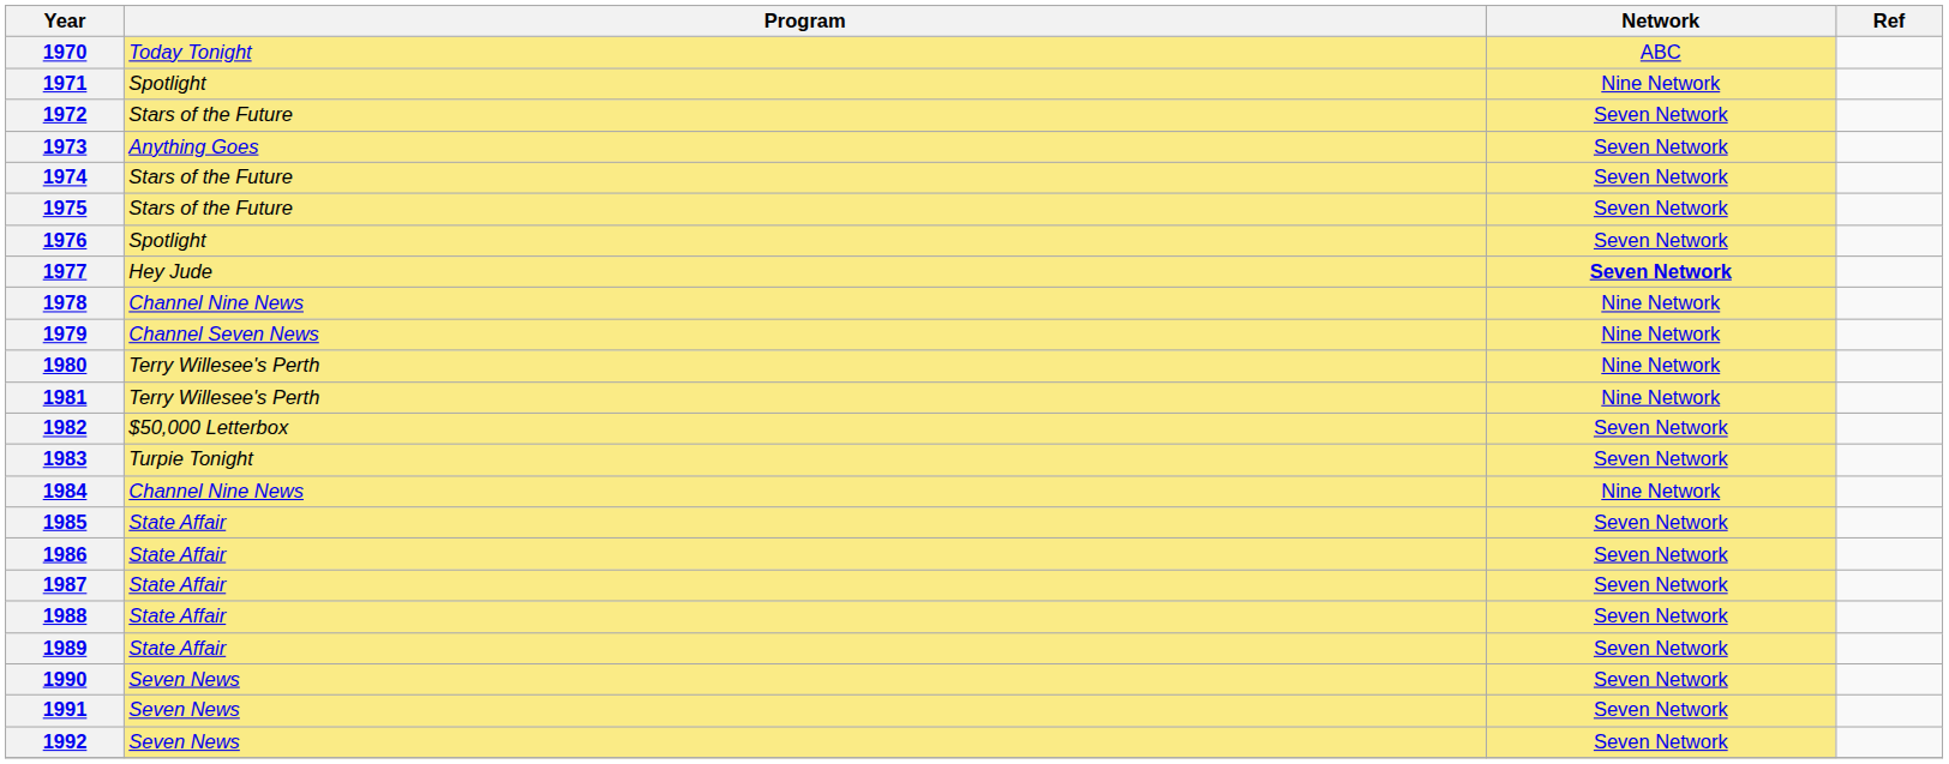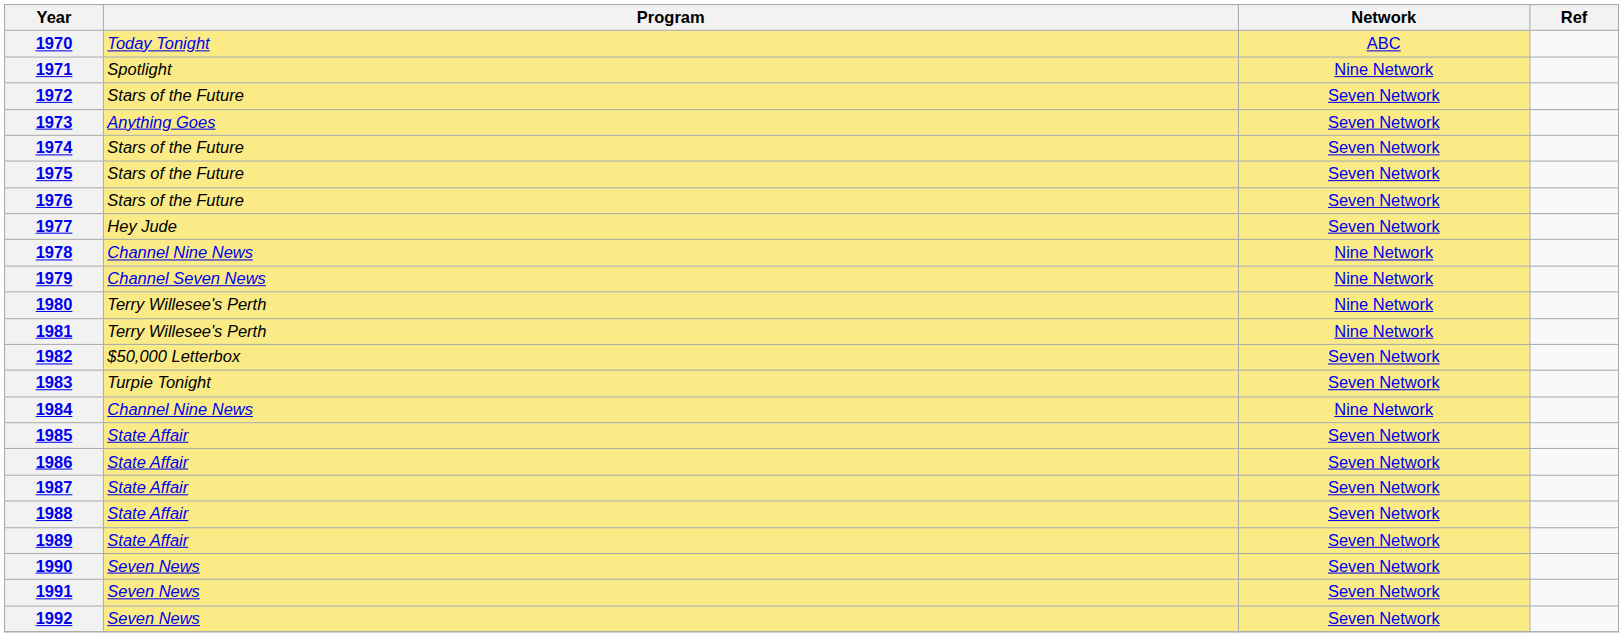 <table class="wikitable sortable">
 <tr style="background:#bebebe;">
 <th scope="col" style="width:1%;">Year</th>
 <th scope="col" style="width:16%;">Program</th>
 <th scope="col" style="width:4%;">Network</th>
 <th scope="col" style="width:1%;" class="unsortable">Ref</th>
 </tr>
 <tr>
 <th scope="row" style="text-align:center"><a href='#'>1970</a></th>
 <td style="background:#FAEB86"><em><a href='#'>Today Tonight</a></em></td>
 <td style="background:#FAEB86; text-align:center;"><a href='#'>ABC</a></td>
 <td style="text-align:center;"></td>
 </tr>
 <tr>
 <th scope="row" style="text-align:center"><a href='#'>1971</a></th>
 <td style="background:#FAEB86"><em>Spotlight</em></td>
 <td style="background:#FAEB86; text-align:center;"><a href='#'>Nine Network</a></td>
 <td style="text-align:center;"></td>
 </tr>
 <tr>
 <th scope="row" style="text-align:center"><a href='#'>1972</a></th>
 <td style="background:#FAEB86"><em>Stars of the Future</em></td>
 <td style="background:#FAEB86; text-align:center;"><a href='#'>Seven Network</a></td>
 <td style="text-align:center;"></td>
 </tr>
 <tr>
 <th scope="row" style="text-align:center"><a href='#'>1973</a></th>
 <td style="background:#FAEB86"><em><a href='#'>Anything Goes</a></em></td>
 <td style="background:#FAEB86; text-align:center;"><a href='#'>Seven Network</a></td>
 <td style="text-align:center;"></td>
 </tr>
 <tr>
 <th scope="row" style="text-align:center"><a href='#'>1974</a></th>
 <td style="background:#FAEB86"><em>Stars of the Future</em></td>
 <td style="background:#FAEB86; text-align:center;"><a href='#'>Seven Network</a></td>
 <td style="text-align:center;"></td>
 </tr>
 <tr>
 <th scope="row" style="text-align:center"><a href='#'>1975</a></th>
 <td style="background:#FAEB86"><em>Stars of the Future</em></td>
 <td style="background:#FAEB86; text-align:center;"><a href='#'>Seven Network</a></td>
 <td style="text-align:center;"></td>
 </tr>
 <tr>
 <th scope="row" style="text-align:center"><a href='#'>1976</a></th>
-<td style="background:#FAEB86"><em>Spotlight</em></td>
+<td style="background:#FAEB86"><em>Stars of the Future</em></td>
 <td style="background:#FAEB86; text-align:center;"><a href='#'>Seven Network</a></td>
 <td style="text-align:center;"></td>
 </tr>
 <tr>
 <th scope="row" style="text-align:center"><a href='#'>1977</a></th>
 <td style="background:#FAEB86"><em>Hey Jude</em></td>
-<td style="background:#FAEB86; text-align:center;"><strong><a href='#'>Seven Network</a></strong></td>
+<td style="background:#FAEB86; text-align:center;"><a href='#'>Seven Network</a></td>
 <td style="text-align:center;"></td>
 </tr>
 <tr>
 <th scope="row" style="text-align:center"><a href='#'>1978</a></th>
 <td style="background:#FAEB86"><em><a href='#'>Channel Nine News</a></em></td>
 <td style="background:#FAEB86; text-align:center;"><a href='#'>Nine Network</a></td>
 <td style="text-align:center;"></td>
 </tr>
 <tr>
 <th scope="row" style="text-align:center"><a href='#'>1979</a></th>
 <td style="background:#FAEB86"><em><a href='#'>Channel Seven News</a></em></td>
 <td style="background:#FAEB86; text-align:center;"><a href='#'>Nine Network</a></td>
 <td style="text-align:center;"></td>
 </tr>
 <tr>
 <th scope="row" style="text-align:center"><a href='#'>1980</a></th>
 <td style="background:#FAEB86"><em>Terry Willesee's Perth</em></td>
 <td style="background:#FAEB86; text-align:center;"><a href='#'>Nine Network</a></td>
 <td style="text-align:center;"></td>
 </tr>
 <tr>
 <th scope="row" style="text-align:center"><a href='#'>1981</a></th>
 <td style="background:#FAEB86"><em>Terry Willesee's Perth</em></td>
 <td style="background:#FAEB86; text-align:center;"><a href='#'>Nine Network</a></td>
 <td style="text-align:center;"></td>
 </tr>
 <tr>
 <th scope="row" style="text-align:center"><a href='#'>1982</a></th>
 <td style="background:#FAEB86"><em>$50,000 Letterbox</em></td>
 <td style="background:#FAEB86; text-align:center;"><a href='#'>Seven Network</a></td>
 <td style="text-align:center;"></td>
 </tr>
 <tr>
 <th scope="row" style="text-align:center"><a href='#'>1983</a></th>
 <td style="background:#FAEB86"><em>Turpie Tonight</em></td>
 <td style="background:#FAEB86; text-align:center;"><a href='#'>Seven Network</a></td>
 <td style="text-align:center;"></td>
 </tr>
 <tr>
 <th scope="row" style="text-align:center"><a href='#'>1984</a></th>
 <td style="background:#FAEB86"><em><a href='#'>Channel Nine News</a></em></td>
 <td style="background:#FAEB86; text-align:center;"><a href='#'>Nine Network</a></td>
 <td style="text-align:center;"></td>
 </tr>
 <tr>
 <th scope="row" style="text-align:center"><a href='#'>1985</a></th>
 <td style="background:#FAEB86"><em><a href='#'>State Affair</a></em></td>
 <td style="background:#FAEB86; text-align:center;"><a href='#'>Seven Network</a></td>
 <td style="text-align:center;"></td>
 </tr>
 <tr>
 <th scope="row" style="text-align:center"><a href='#'>1986</a></th>
 <td style="background:#FAEB86"><em><a href='#'>State Affair</a></em></td>
 <td style="background:#FAEB86; text-align:center;"><a href='#'>Seven Network</a></td>
 <td style="text-align:center;"></td>
 </tr>
 <tr>
 <th scope="row" style="text-align:center"><a href='#'>1987</a></th>
 <td style="background:#FAEB86"><em><a href='#'>State Affair</a></em></td>
 <td style="background:#FAEB86; text-align:center;"><a href='#'>Seven Network</a></td>
 <td style="text-align:center;"></td>
 </tr>
 <tr>
 <th scope="row" style="text-align:center"><a href='#'>1988</a></th>
 <td style="background:#FAEB86"><em><a href='#'>State Affair</a></em></td>
 <td style="background:#FAEB86; text-align:center;"><a href='#'>Seven Network</a></td>
 <td style="text-align:center;"></td>
 </tr>
 <tr>
 <th scope="row" style="text-align:center"><a href='#'>1989</a></th>
 <td style="background:#FAEB86"><em><a href='#'>State Affair</a></em></td>
 <td style="background:#FAEB86; text-align:center;"><a href='#'>Seven Network</a></td>
 <td style="text-align:center;"></td>
 </tr>
 <tr>
 <th scope="row" style="text-align:center"><a href='#'>1990</a></th>
 <td style="background:#FAEB86"><em><a href='#'>Seven News</a></em></td>
 <td style="background:#FAEB86; text-align:center;"><a href='#'>Seven Network</a></td>
 <td style="text-align:center;"></td>
 </tr>
 <tr>
 <th scope="row" style="text-align:center"><a href='#'>1991</a></th>
 <td style="background:#FAEB86"><em><a href='#'>Seven News</a></em></td>
 <td style="background:#FAEB86; text-align:center;"><a href='#'>Seven Network</a></td>
 <td style="text-align:center;"></td>
 </tr>
 <tr>
 <th scope="row" style="text-align:center"><a href='#'>1992</a></th>
 <td style="background:#FAEB86"><em><a href='#'>Seven News</a></em></td>
 <td style="background:#FAEB86; text-align:center;"><a href='#'>Seven Network</a></td>
 <td style="text-align:center;"></td>
 </tr>
 <tr>
 </tr>
 </table>
